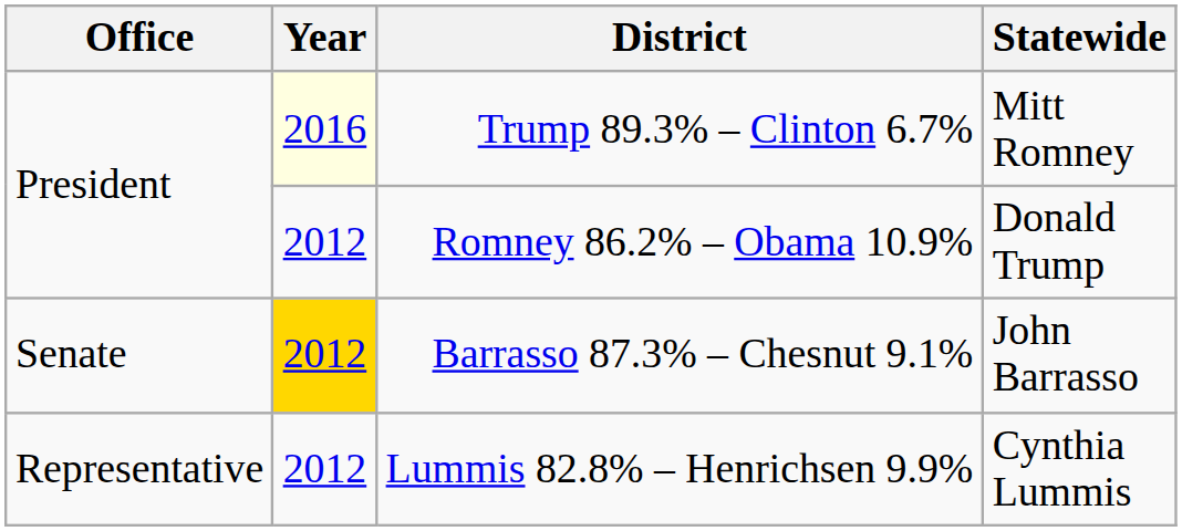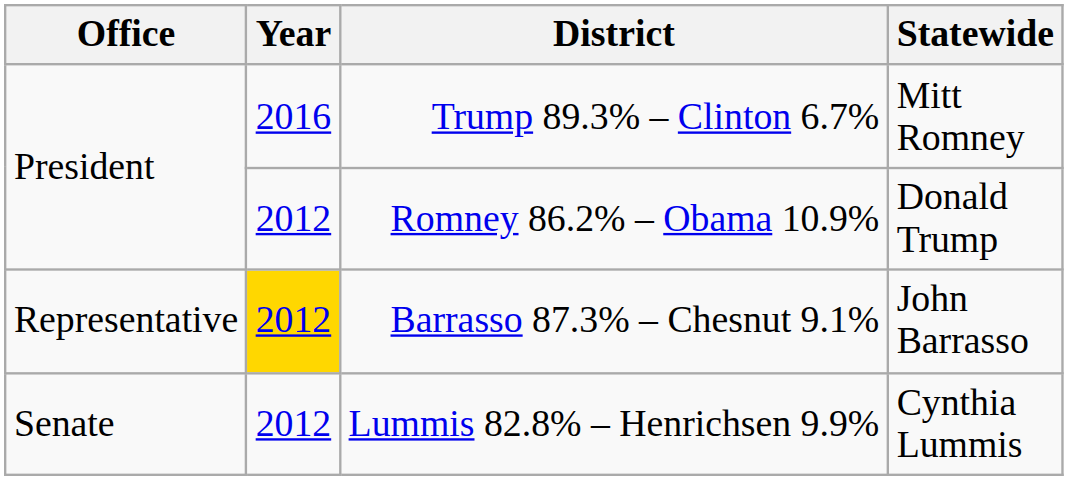 <table class=wikitable>
 <tr>
 <th>Office</th>
 <th>Year</th>
 <th>District</th>
 <th>Statewide</th>
 </tr>
 <tr>
 <td rowspan="2">President</td>
-<td style="background: lightyellow;"><a href='#'>2016</a></td>
+<td><a href='#'>2016</a></td>
 <td align="right" ><a href='#'>Trump</a> 89.3% – <a href='#'>Clinton</a> 6.7%</td>
 <td>Mitt<br>Romney</td>
 </tr>
 <tr>
 <td><a href='#'>2012</a></td>
 <td align="right" ><a href='#'>Romney</a> 86.2% – <a href='#'>Obama</a> 10.9%</td>
 <td>Donald<br>Trump</td>
 </tr>
 <tr>
-<td>Senate</td>
+<td>Representative</td>
 <td style="background: gold;"><a href='#'>2012</a></td>
 <td align="right" ><a href='#'>Barrasso</a> 87.3% – Chesnut 9.1%</td>
 <td>John<br>Barrasso</td>
 </tr>
 <tr>
-<td>Representative</td>
+<td>Senate</td>
 <td><a href='#'>2012</a></td>
 <td align="right" ><a href='#'>Lummis</a> 82.8% – Henrichsen 9.9%</td>
 <td>Cynthia<br>Lummis</td>
 </tr>
 </table>
